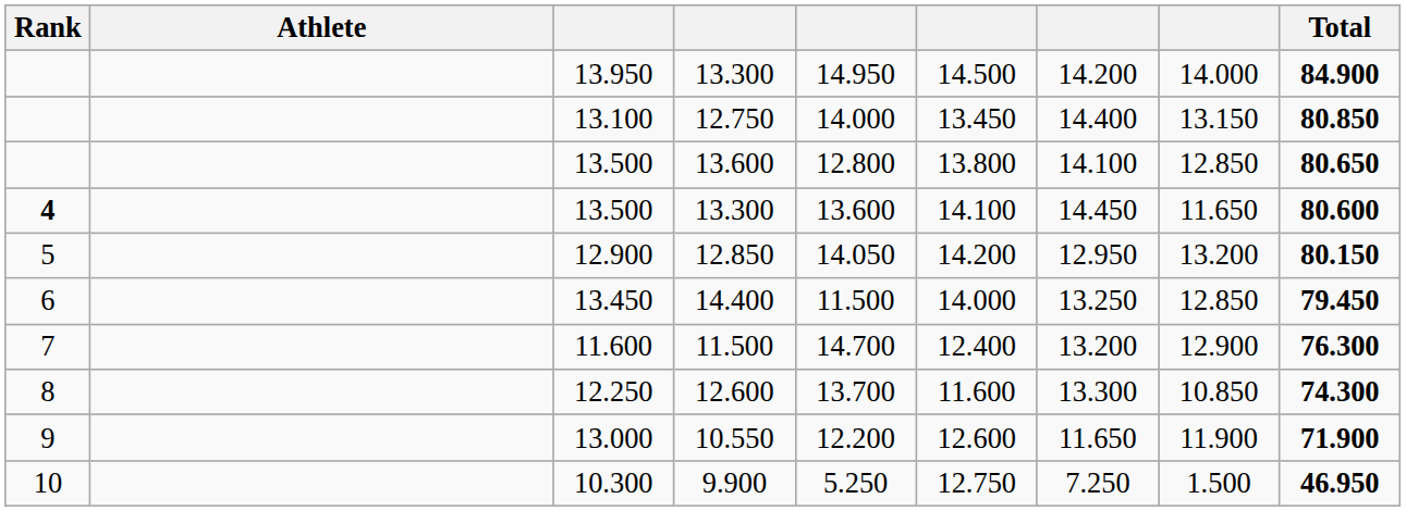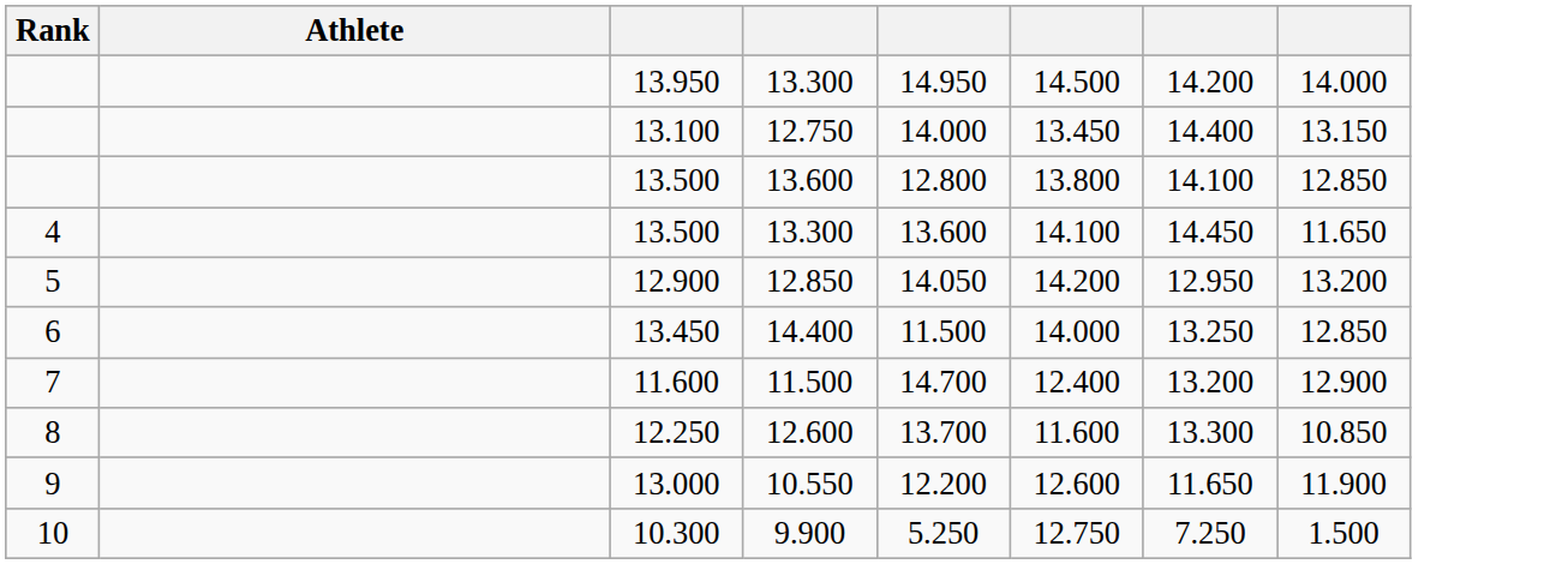 <table class=wikitable style="text-align:center">
 <tr>
 <th width=40>Rank</th>
 <th width=250>Athlete</th>
 <th width=60></th>
 <th width=60></th>
 <th width=60></th>
 <th width=60></th>
 <th width=60></th>
 <th width=60></th>
-<th width=60>Total</th>
 </tr>
 <tr>
 <td></td>
 <td align="left"></td>
 <td>13.950</td>
 <td>13.300</td>
 <td>14.950</td>
 <td>14.500</td>
 <td>14.200</td>
 <td>14.000</td>
-<td><strong>84.900</strong></td>
 </tr>
 <tr>
 <td></td>
 <td align="left"></td>
 <td>13.100</td>
 <td>12.750</td>
 <td>14.000</td>
 <td>13.450</td>
 <td>14.400</td>
 <td>13.150</td>
-<td><strong>80.850</strong></td>
 </tr>
 <tr>
 <td></td>
 <td align="left"></td>
 <td>13.500</td>
 <td>13.600</td>
 <td>12.800</td>
 <td>13.800</td>
 <td>14.100</td>
 <td>12.850</td>
-<td><strong>80.650</strong></td>
 </tr>
 <tr>
-<td><strong>4</strong></td>
+<td>4</td>
 <td align="left"></td>
 <td>13.500</td>
 <td>13.300</td>
 <td>13.600</td>
 <td>14.100</td>
 <td>14.450</td>
 <td>11.650</td>
-<td><strong>80.600</strong></td>
 </tr>
 <tr>
 <td>5</td>
 <td align="left"></td>
 <td>12.900</td>
 <td>12.850</td>
 <td>14.050</td>
 <td>14.200</td>
 <td>12.950</td>
 <td>13.200</td>
-<td><strong>80.150</strong></td>
 </tr>
 <tr>
 <td>6</td>
 <td align="left"></td>
 <td>13.450</td>
 <td>14.400</td>
 <td>11.500</td>
 <td>14.000</td>
 <td>13.250</td>
 <td>12.850</td>
-<td><strong>79.450</strong></td>
 </tr>
 <tr>
 <td>7</td>
 <td align="left"></td>
 <td>11.600</td>
 <td>11.500</td>
 <td>14.700</td>
 <td>12.400</td>
 <td>13.200</td>
 <td>12.900</td>
-<td><strong>76.300</strong></td>
 </tr>
 <tr>
 <td>8</td>
 <td align="left"></td>
 <td>12.250</td>
 <td>12.600</td>
 <td>13.700</td>
 <td>11.600</td>
 <td>13.300</td>
 <td>10.850</td>
-<td><strong>74.300</strong></td>
 </tr>
 <tr>
 <td>9</td>
 <td align="left"></td>
 <td>13.000</td>
 <td>10.550</td>
 <td>12.200</td>
 <td>12.600</td>
 <td>11.650</td>
 <td>11.900</td>
-<td><strong>71.900</strong></td>
 </tr>
 <tr>
 <td>10</td>
 <td align="left"></td>
 <td>10.300</td>
 <td>9.900</td>
 <td>5.250</td>
 <td>12.750</td>
 <td>7.250</td>
 <td>1.500</td>
-<td><strong>46.950</strong></td>
 </tr>
 </table>
